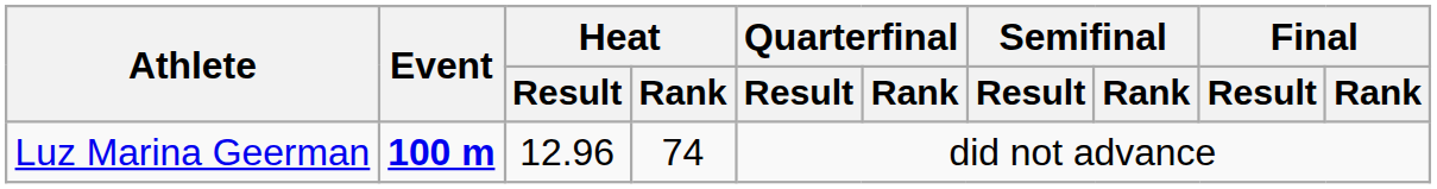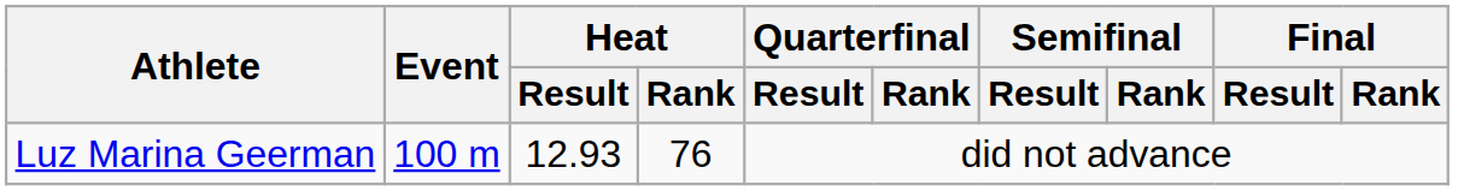 <table class="wikitable" style="font-size:90%">
 <tr>
 <th rowspan="2">Athlete</th>
 <th rowspan="2">Event</th>
 <th colspan="2">Heat</th>
 <th colspan="2">Quarterfinal</th>
 <th colspan="2">Semifinal</th>
 <th colspan="2">Final</th>
 </tr>
 <tr style="font-size:95%">
 <th>Result</th>
 <th>Rank</th>
 <th>Result</th>
 <th>Rank</th>
 <th>Result</th>
 <th>Rank</th>
 <th>Result</th>
 <th>Rank</th>
 </tr>
 <tr align=center>
 <td align=left><a href='#'>Luz Marina Geerman</a></td>
-<td align=left><strong><a href='#'>100 m</a></strong></td>
-<td>12.96</td>
-<td>74</td>
+<td align=left><a href='#'>100 m</a></td>
+<td>12.93</td>
+<td>76</td>
 <td colspan=6>did not advance</td>
 </tr>
 </table>
